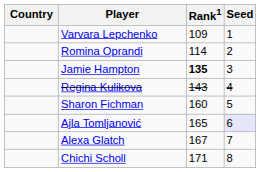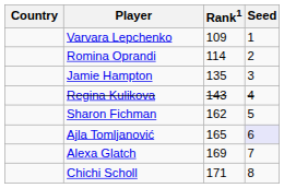 <table class="sortable wikitable">
 <tr>
 <th width="70">Country</th>
 <th width="175">Player</th>
 <th>Rank<sup>1</sup></th>
 <th>Seed</th>
 </tr>
 <tr>
 <td></td>
 <td><a href='#'>Varvara Lepchenko</a></td>
 <td>109</td>
 <td>1</td>
 </tr>
 <tr>
 <td></td>
 <td><a href='#'>Romina Oprandi</a></td>
 <td>114</td>
 <td>2</td>
 </tr>
 <tr>
 <td></td>
 <td><a href='#'>Jamie Hampton</a></td>
-<td><strong>135</strong></td>
+<td>135</td>
 <td>3</td>
 </tr>
 <tr>
 <td><s></s></td>
 <td><s><a href='#'>Regina Kulikova</a></s></td>
 <td><s>143</s></td>
 <td><s>4</s></td>
 </tr>
 <tr>
 <td></td>
 <td><a href='#'>Sharon Fichman</a></td>
-<td>160</td>
+<td>162</td>
 <td>5</td>
 </tr>
 <tr>
 <td></td>
 <td><a href='#'>Ajla Tomljanović</a></td>
 <td>165</td>
 <td style="background: lavender;">6</td>
 </tr>
 <tr>
 <td></td>
 <td><a href='#'>Alexa Glatch</a></td>
-<td>167</td>
+<td>169</td>
 <td>7</td>
 </tr>
 <tr>
 <td></td>
 <td><a href='#'>Chichi Scholl</a></td>
 <td>171</td>
 <td>8</td>
 </tr>
 </table>
